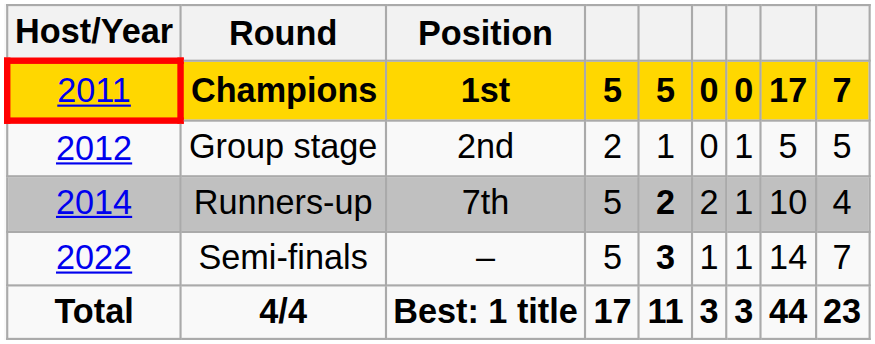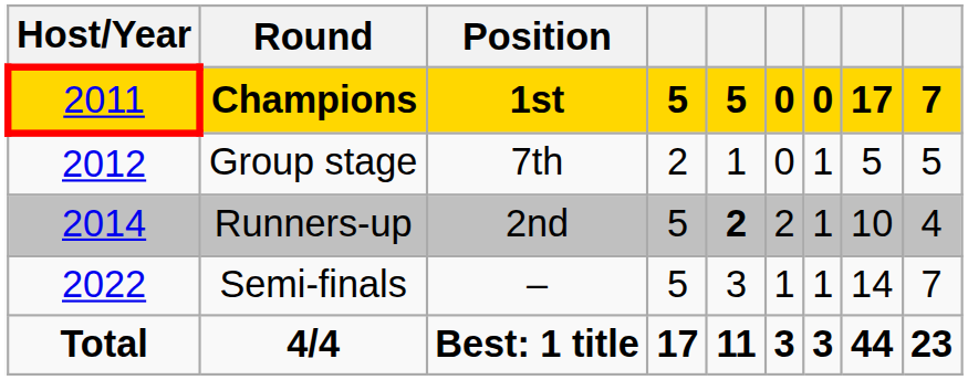 <table class="wikitable" style="text-align: center;">
 <tr>
 <th>Host/Year</th>
 <th>Round</th>
 <th>Position</th>
 <th></th>
 <th></th>
 <th></th>
 <th></th>
 <th></th>
 <th></th>
 </tr>
 <tr bgcolor=gold>
 <td style="border: 3px solid red"> <a href='#'>2011</a></td>
 <td><strong>Champions</strong></td>
 <td><strong>1st</strong></td>
 <td><strong>5</strong></td>
 <td><strong>5</strong></td>
 <td><strong>0</strong></td>
 <td><strong>0</strong></td>
 <td><strong>17</strong></td>
 <td><strong>7</strong></td>
 </tr>
 <tr>
 <td> <a href='#'>2012</a></td>
 <td>Group stage</td>
-<td>2nd</td>
+<td>7th</td>
 <td>2</td>
 <td>1</td>
 <td>0</td>
 <td>1</td>
 <td>5</td>
 <td>5</td>
 </tr>
 <tr bgcolor=silver>
 <td> <a href='#'>2014</a></td>
 <td>Runners-up</td>
-<td>7th</td>
+<td>2nd</td>
 <td>5</td>
 <td><strong>2</strong></td>
 <td>2</td>
 <td>1</td>
 <td>10</td>
 <td>4</td>
 </tr>
 <tr>
 <td> <a href='#'>2022</a></td>
 <td>Semi-finals</td>
 <td>–</td>
 <td>5</td>
-<td><strong>3</strong></td>
+<td>3</td>
 <td>1</td>
 <td>1</td>
 <td>14</td>
 <td>7</td>
 </tr>
 <tr>
 <td><strong>Total</strong></td>
 <td><strong>4/4</strong></td>
 <td><strong>Best: 1 title</strong></td>
 <td><strong>17</strong></td>
 <td><strong>11</strong></td>
 <td><strong>3</strong></td>
 <td><strong>3</strong></td>
 <td><strong>44</strong></td>
 <td><strong>23</strong></td>
 </tr>
 </table>
